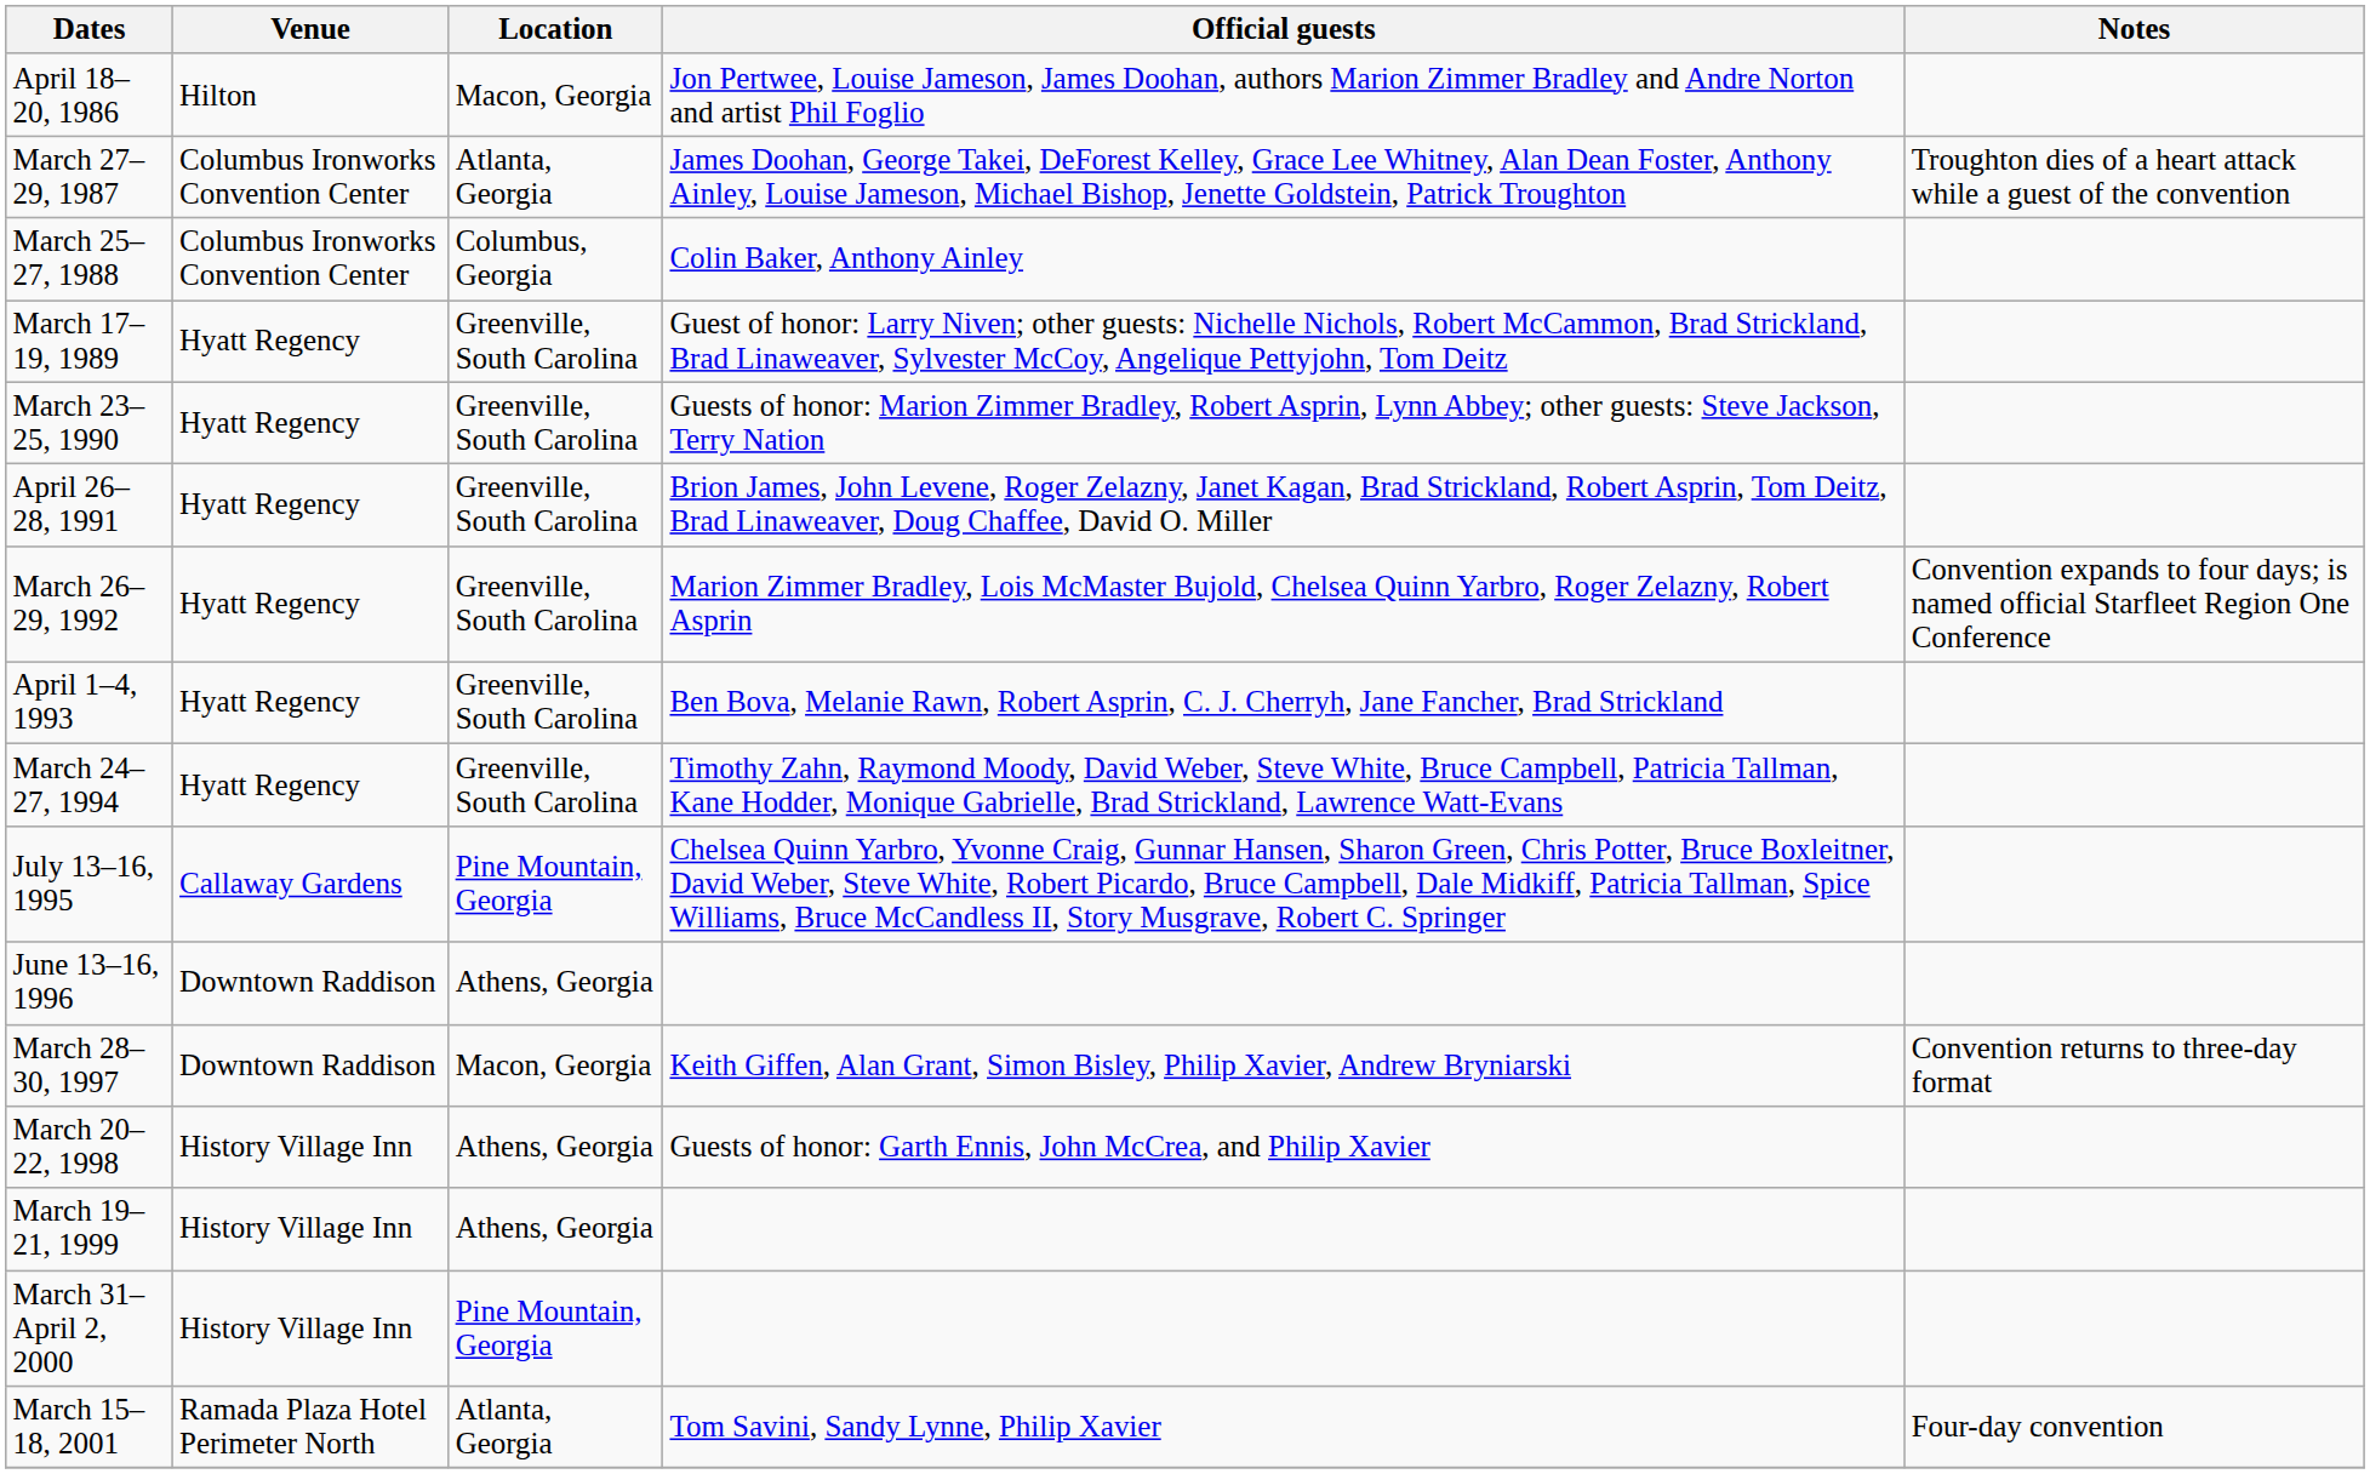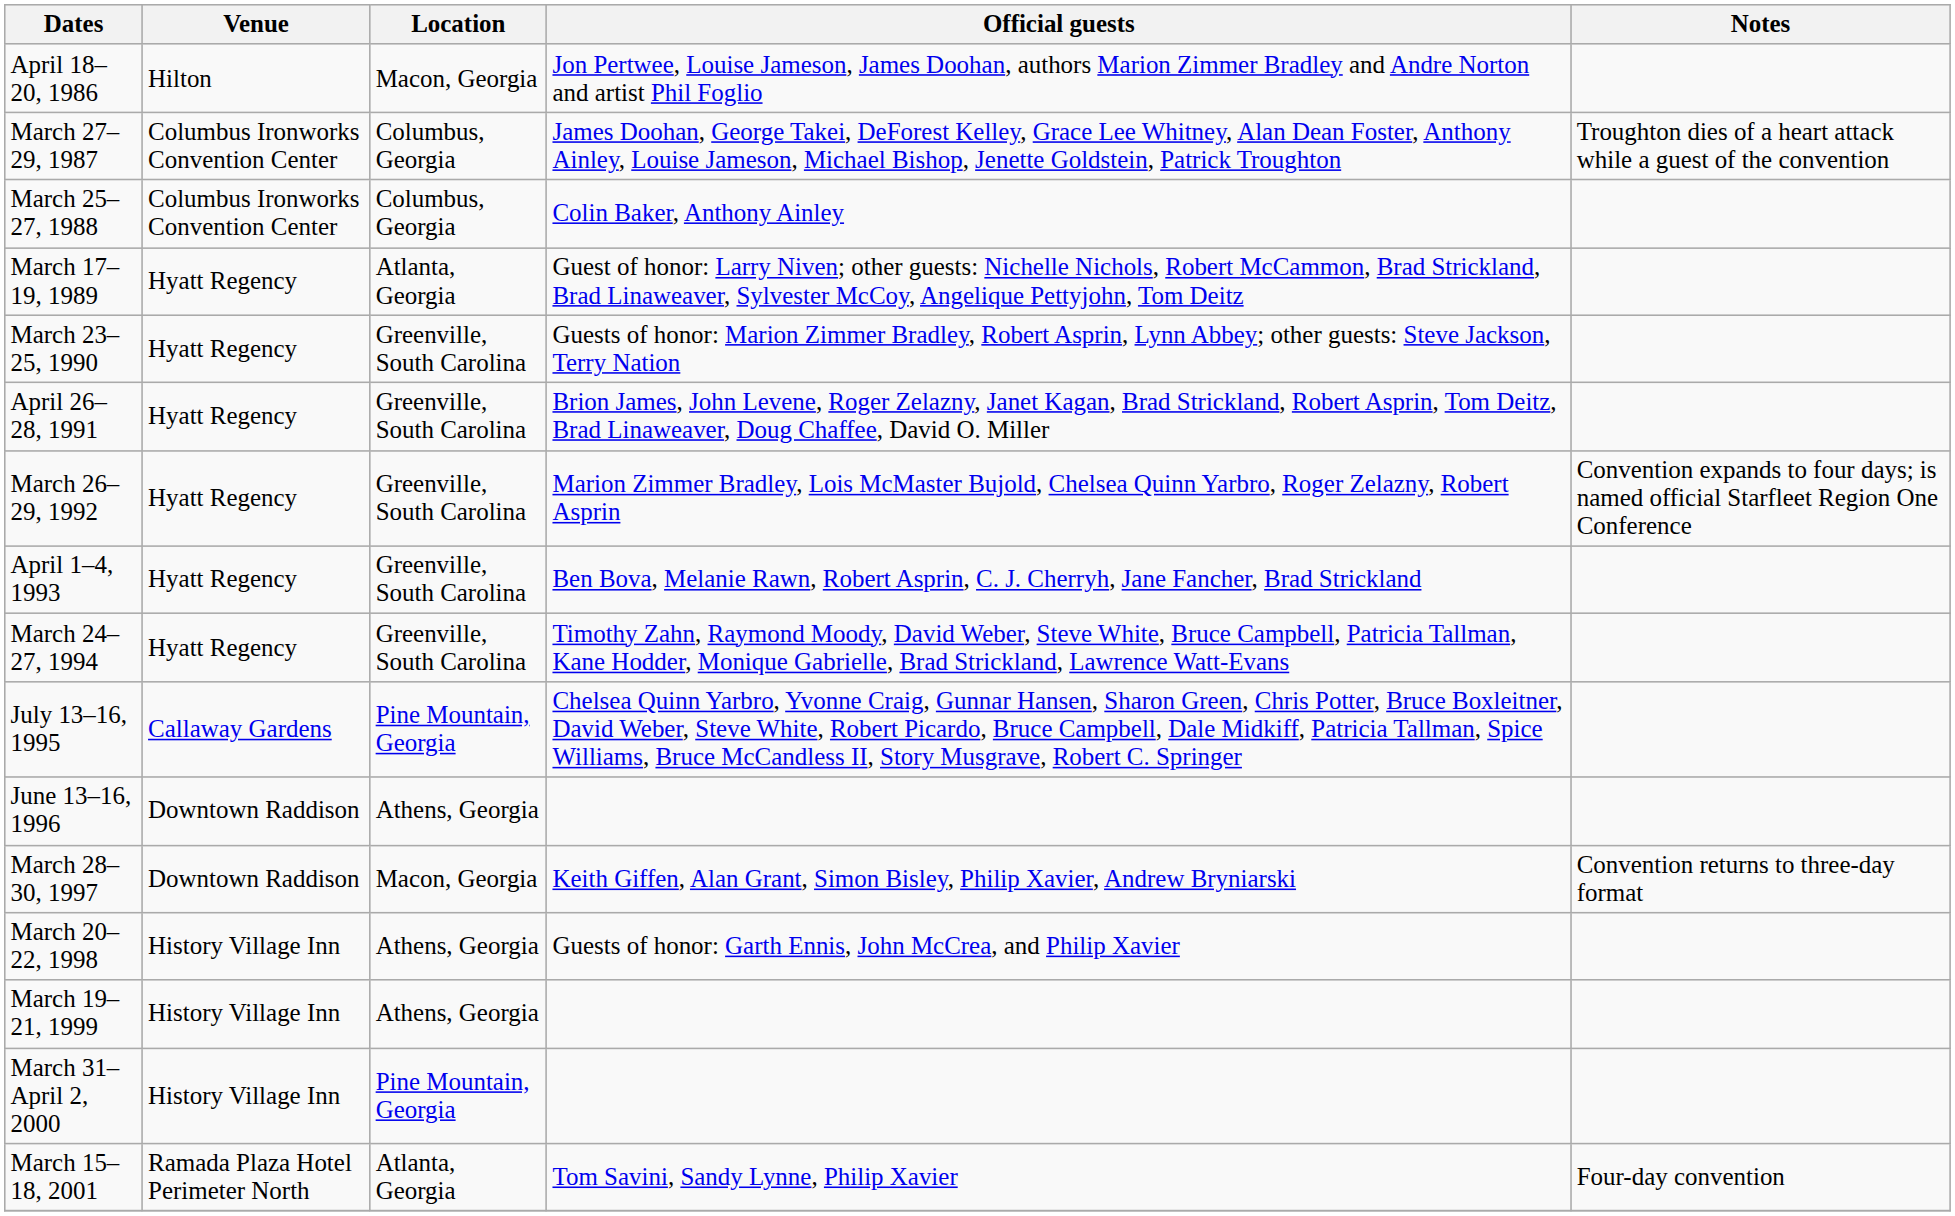 <table class="wikitable">
 <tr>
 <th>Dates</th>
 <th>Venue</th>
 <th>Location</th>
 <th>Official guests</th>
 <th>Notes</th>
 </tr>
 <tr>
 <td>April 18–20, 1986</td>
 <td>Hilton</td>
 <td>Macon, Georgia</td>
 <td><a href='#'>Jon Pertwee</a>, <a href='#'>Louise Jameson</a>, <a href='#'>James Doohan</a>, authors <a href='#'>Marion Zimmer Bradley</a> and <a href='#'>Andre Norton</a> and artist <a href='#'>Phil Foglio</a></td>
 <td></td>
 </tr>
 <tr>
 <td>March 27–29, 1987</td>
 <td>Columbus Ironworks Convention Center</td>
-<td>Atlanta, Georgia</td>
+<td>Columbus, Georgia</td>
 <td><a href='#'>James Doohan</a>, <a href='#'>George Takei</a>, <a href='#'>DeForest Kelley</a>, <a href='#'>Grace Lee Whitney</a>, <a href='#'>Alan Dean Foster</a>, <a href='#'>Anthony Ainley</a>, <a href='#'>Louise Jameson</a>, <a href='#'>Michael Bishop</a>, <a href='#'>Jenette Goldstein</a>, <a href='#'>Patrick Troughton</a></td>
 <td>Troughton dies of a heart attack while a guest of the convention</td>
 </tr>
 <tr>
 <td>March 25–27, 1988</td>
 <td>Columbus Ironworks Convention Center</td>
 <td>Columbus, Georgia</td>
 <td><a href='#'>Colin Baker</a>, <a href='#'>Anthony Ainley</a></td>
 </tr>
 <tr>
 <td>March 17–19, 1989</td>
 <td>Hyatt Regency</td>
-<td>Greenville, South Carolina</td>
+<td>Atlanta, Georgia</td>
 <td>Guest of honor: <a href='#'>Larry Niven</a>; other guests: <a href='#'>Nichelle Nichols</a>, <a href='#'>Robert McCammon</a>, <a href='#'>Brad Strickland</a>, <a href='#'>Brad Linaweaver</a>, <a href='#'>Sylvester McCoy</a>, <a href='#'>Angelique Pettyjohn</a>, <a href='#'>Tom Deitz</a></td>
 <td></td>
 </tr>
 <tr>
 <td>March 23–25, 1990</td>
 <td>Hyatt Regency</td>
 <td>Greenville, South Carolina</td>
 <td>Guests of honor: <a href='#'>Marion Zimmer Bradley</a>, <a href='#'>Robert Asprin</a>, <a href='#'>Lynn Abbey</a>; other guests: <a href='#'>Steve Jackson</a>, <a href='#'>Terry Nation</a></td>
 <td></td>
 </tr>
 <tr>
 <td>April 26–28, 1991</td>
 <td>Hyatt Regency</td>
 <td>Greenville, South Carolina</td>
 <td><a href='#'>Brion James</a>, <a href='#'>John Levene</a>, <a href='#'>Roger Zelazny</a>, <a href='#'>Janet Kagan</a>, <a href='#'>Brad Strickland</a>, <a href='#'>Robert Asprin</a>, <a href='#'>Tom Deitz</a>, <a href='#'>Brad Linaweaver</a>, <a href='#'>Doug Chaffee</a>, David O. Miller</td>
 <td></td>
 </tr>
 <tr>
 <td>March 26–29, 1992</td>
 <td>Hyatt Regency</td>
 <td>Greenville, South Carolina</td>
 <td><a href='#'>Marion Zimmer Bradley</a>, <a href='#'>Lois McMaster Bujold</a>, <a href='#'>Chelsea Quinn Yarbro</a>, <a href='#'>Roger Zelazny</a>, <a href='#'>Robert Asprin</a></td>
 <td>Convention expands to four days; is named official Starfleet Region One Conference</td>
 </tr>
 <tr>
 <td>April 1–4, 1993</td>
 <td>Hyatt Regency</td>
 <td>Greenville, South Carolina</td>
 <td><a href='#'>Ben Bova</a>, <a href='#'>Melanie Rawn</a>, <a href='#'>Robert Asprin</a>, <a href='#'>C. J. Cherryh</a>, <a href='#'>Jane Fancher</a>, <a href='#'>Brad Strickland</a></td>
 <td></td>
 </tr>
 <tr>
 <td>March 24–27, 1994</td>
 <td>Hyatt Regency</td>
 <td>Greenville, South Carolina</td>
 <td><a href='#'>Timothy Zahn</a>, <a href='#'>Raymond Moody</a>, <a href='#'>David Weber</a>,  <a href='#'>Steve White</a>, <a href='#'>Bruce Campbell</a>, <a href='#'>Patricia Tallman</a>, <a href='#'>Kane Hodder</a>, <a href='#'>Monique Gabrielle</a>, <a href='#'>Brad Strickland</a>, <a href='#'>Lawrence Watt-Evans</a></td>
 <td></td>
 </tr>
 <tr>
 <td>July 13–16, 1995</td>
 <td><a href='#'>Callaway Gardens</a></td>
 <td><a href='#'>Pine Mountain, Georgia</a></td>
 <td><a href='#'>Chelsea Quinn Yarbro</a>, <a href='#'>Yvonne Craig</a>, <a href='#'>Gunnar Hansen</a>, <a href='#'>Sharon Green</a>, <a href='#'>Chris Potter</a>, <a href='#'>Bruce Boxleitner</a>, <a href='#'>David Weber</a>, <a href='#'>Steve White</a>, <a href='#'>Robert Picardo</a>, <a href='#'>Bruce Campbell</a>, <a href='#'>Dale Midkiff</a>, <a href='#'>Patricia Tallman</a>, <a href='#'>Spice Williams</a>, <a href='#'>Bruce McCandless II</a>, <a href='#'>Story Musgrave</a>, <a href='#'>Robert C. Springer</a></td>
 <td></td>
 </tr>
 <tr>
 <td>June 13–16, 1996</td>
 <td>Downtown Raddison</td>
 <td>Athens, Georgia</td>
 <td></td>
 <td></td>
 </tr>
 <tr>
 <td>March 28–30, 1997</td>
 <td>Downtown Raddison</td>
 <td>Macon, Georgia</td>
 <td><a href='#'>Keith Giffen</a>, <a href='#'>Alan Grant</a>, <a href='#'>Simon Bisley</a>, <a href='#'>Philip Xavier</a>, <a href='#'>Andrew Bryniarski</a></td>
 <td>Convention returns to three-day format</td>
 </tr>
 <tr>
 <td>March 20–22, 1998</td>
 <td>History Village Inn</td>
 <td>Athens, Georgia</td>
 <td>Guests of honor: <a href='#'>Garth Ennis</a>, <a href='#'>John McCrea</a>, and <a href='#'>Philip Xavier</a></td>
 <td></td>
 </tr>
 <tr>
 <td>March 19–21, 1999</td>
 <td>History Village Inn</td>
 <td>Athens, Georgia</td>
 <td></td>
 <td></td>
 </tr>
 <tr>
 <td>March 31–April 2, 2000</td>
 <td>History Village Inn</td>
 <td><a href='#'>Pine Mountain, Georgia</a></td>
 <td></td>
 <td></td>
 </tr>
 <tr>
 <td>March 15–18, 2001</td>
 <td>Ramada Plaza Hotel Perimeter North</td>
 <td>Atlanta, Georgia</td>
 <td><a href='#'>Tom Savini</a>, <a href='#'>Sandy Lynne</a>, <a href='#'>Philip Xavier</a></td>
 <td>Four-day convention</td>
 </tr>
 <tr>
 </tr>
 </table>
